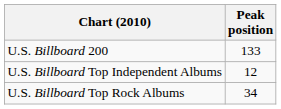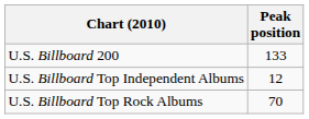 <table class="wikitable">
 <tr>
 <th>Chart (2010)</th>
 <th>Peak<br>position</th>
 </tr>
 <tr>
 <td>U.S. <em>Billboard</em> 200</td>
 <td style="text-align:center;">133</td>
 </tr>
 <tr>
 <td>U.S. <em>Billboard</em> Top Independent Albums</td>
 <td style="text-align:center;">12</td>
 </tr>
 <tr>
 <td>U.S. <em>Billboard</em> Top Rock Albums</td>
-<td style="text-align:center;">34</td>
+<td style="text-align:center;">70</td>
 </tr>
 </table>
